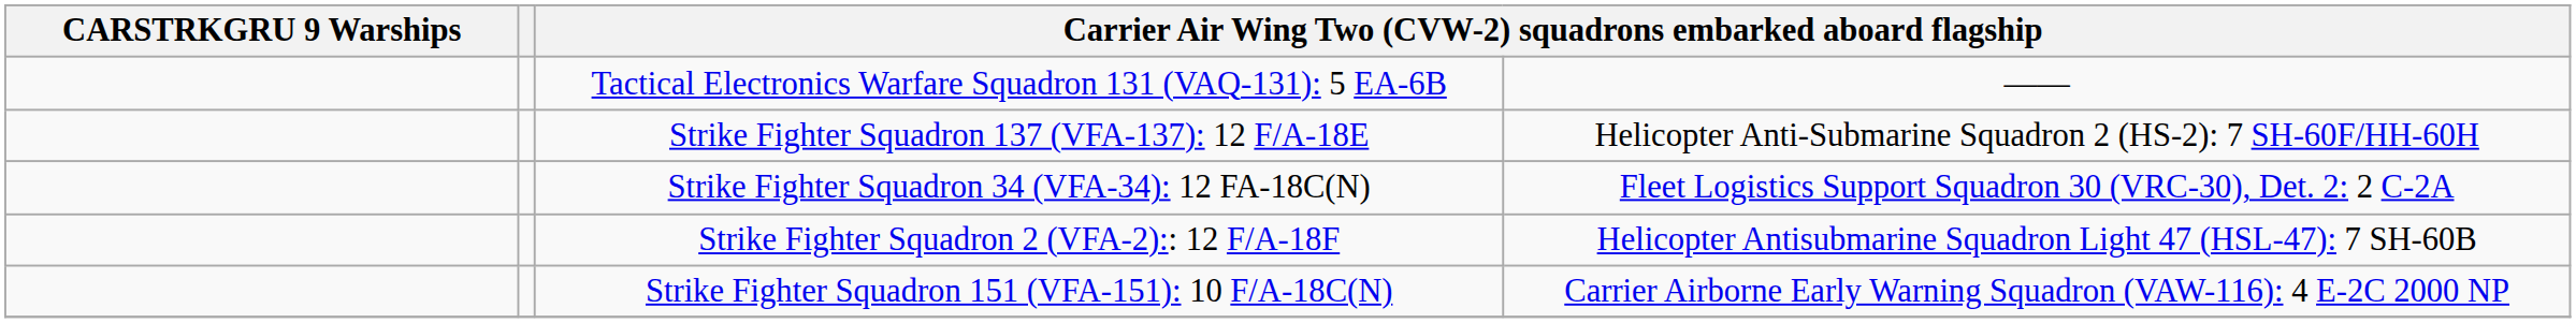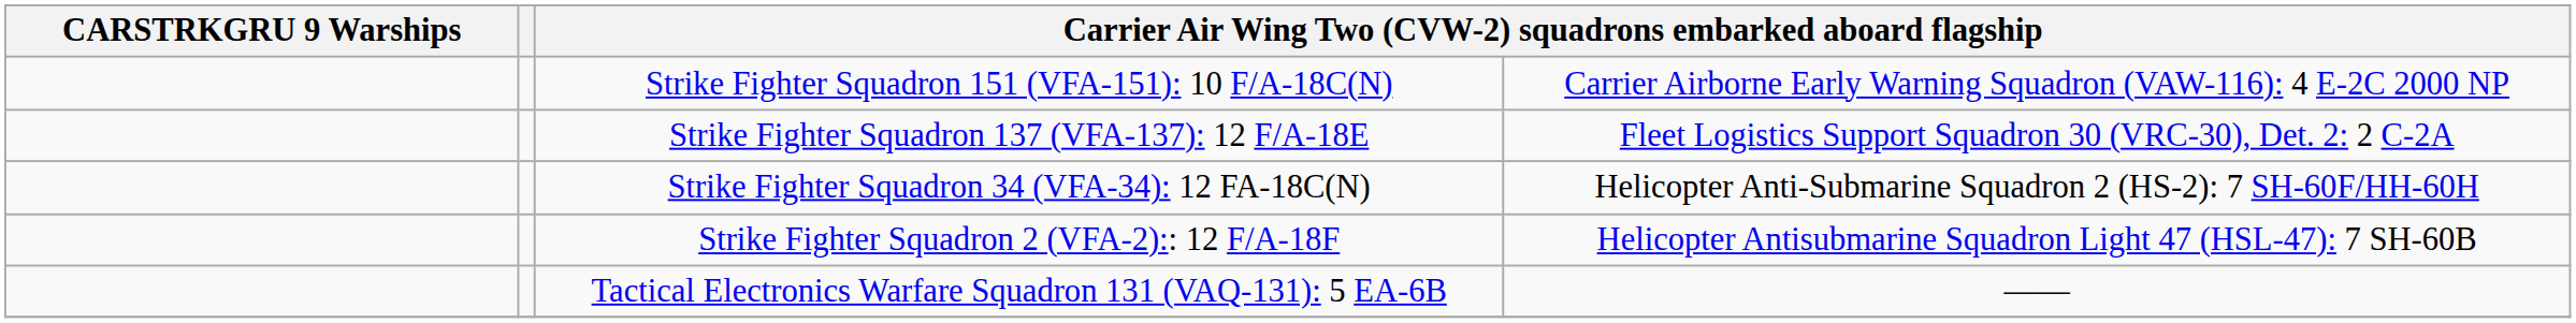 <table class="wikitable" style="text-align:center" width=99%>
 <tr>
 <th colspan="1" width="20%" align="center">CARSTRKGRU 9 Warships</th>
 <th colspan="1" width="0%" align="center"></th>
 <th colspan="2" align="center">Carrier Air Wing Two (CVW-2) squadrons embarked aboard flagship </th>
 </tr>
 <tr>
 <td></td>
 <td></td>
-<td><a href='#'>Tactical Electronics Warfare Squadron 131 (VAQ-131):</a> 5 <a href='#'>EA-6B</a></td>
-<td>——</td>
+<td><a href='#'>Strike Fighter Squadron 151 (VFA-151):</a> 10 <a href='#'>F/A-18C(N)</a></td>
+<td><a href='#'>Carrier Airborne Early Warning Squadron (VAW-116):</a> 4 <a href='#'>E-2C 2000 NP</a></td>
 </tr>
 <tr>
 <td></td>
 <td></td>
 <td><a href='#'>Strike Fighter Squadron 137 (VFA-137):</a> 12 <a href='#'>F/A-18E</a></td>
-<td>Helicopter Anti-Submarine Squadron 2 (HS-2): 7 <a href='#'>SH-60F/HH-60H</a></td>
+<td><a href='#'>Fleet Logistics Support Squadron 30 (VRC-30), Det. 2:</a> 2 <a href='#'>C-2A</a></td>
 </tr>
 <tr>
 <td></td>
 <td></td>
 <td><a href='#'>Strike Fighter Squadron 34 (VFA-34):</a> 12 FA-18C(N)</td>
-<td><a href='#'>Fleet Logistics Support Squadron 30 (VRC-30), Det. 2:</a> 2 <a href='#'>C-2A</a></td>
+<td>Helicopter Anti-Submarine Squadron 2 (HS-2): 7 <a href='#'>SH-60F/HH-60H</a></td>
 </tr>
 <tr>
 <td></td>
 <td></td>
 <td><a href='#'>Strike Fighter Squadron 2 (VFA-2):</a>: 12 <a href='#'>F/A-18F</a></td>
 <td><a href='#'>Helicopter Antisubmarine Squadron Light 47 (HSL-47):</a> 7 SH-60B</td>
 </tr>
 <tr>
 <td></td>
 <td></td>
-<td><a href='#'>Strike Fighter Squadron 151 (VFA-151):</a> 10 <a href='#'>F/A-18C(N)</a></td>
-<td><a href='#'>Carrier Airborne Early Warning Squadron (VAW-116):</a> 4 <a href='#'>E-2C 2000 NP</a></td>
+<td><a href='#'>Tactical Electronics Warfare Squadron 131 (VAQ-131):</a> 5 <a href='#'>EA-6B</a></td>
+<td>——</td>
 </tr>
 <tr>
 </tr>
 </table>
